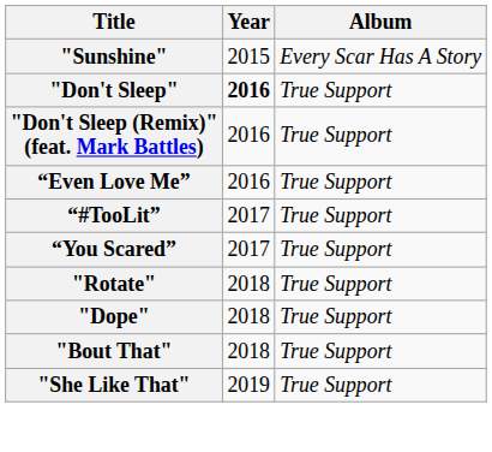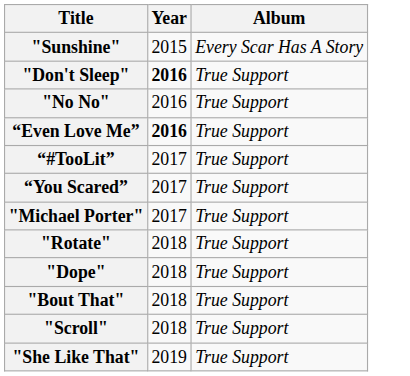 <table class="wikitable">
 <tr>
 <th>Title</th>
 <th>Year</th>
 <th>Album</th>
 </tr>
 <tr>
 <th>"Sunshine"</th>
 <td>2015</td>
 <td><em>Every Scar Has A Story</em></td>
 </tr>
 <tr>
 <th>"Don't Sleep"</th>
 <td><strong>2016</strong></td>
 <td><em>True Support</em></td>
 </tr>
 <tr>
-<th>"Don't Sleep (Remix)"<br>(feat. <a href='#'>Mark Battles</a>)</th>
+<th>"No No"</th>
 <td>2016</td>
 <td><em>True Support</em></td>
 </tr>
 <tr>
 <th>“Even Love Me”</th>
-<td>2016</td>
+<td><strong>2016</strong></td>
 <td><em>True Support</em></td>
 </tr>
 <tr>
 <th>“#TooLit”</th>
 <td>2017</td>
 <td><em>True Support</em></td>
 </tr>
 <tr>
 <th>“You Scared”</th>
+<td>2017</td>
+<td><em>True Support</em></td>
+</tr>
+<tr>
+<th>"Michael Porter"</th>
 <td>2017</td>
 <td><em>True Support</em></td>
 </tr>
 <tr>
 <th>"Rotate"</th>
 <td>2018</td>
 <td><em>True Support</em></td>
 </tr>
 <tr>
 <th>"Dope"</th>
 <td>2018</td>
 <td><em>True Support</em></td>
 </tr>
 <tr>
 <th>"Bout That"</th>
 <td>2018</td>
 <td><em>True Support</em></td>
 </tr>
 <tr>
+<th>"Scroll"</th>
+<td>2018</td>
+<td><em>True Support</em></td>
+</tr>
+<tr>
 <th>"She Like That"</th>
 <td>2019</td>
 <td><em>True Support</em></td>
 </tr>
 </table>
